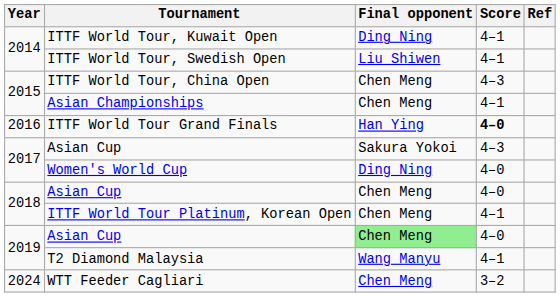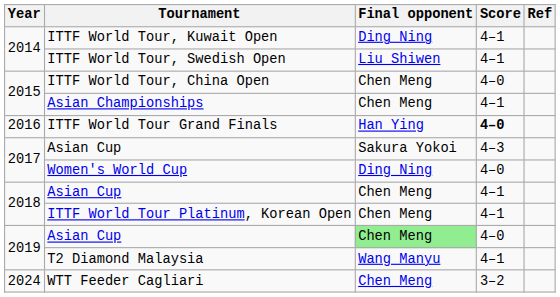 <table class="wikitable sortable" style="font-size: 95%;">
 <tr>
 <th class="unsortable">Year</th>
 <th>Tournament</th>
 <th>Final opponent</th>
 <th>Score</th>
 <th class="unsortable">Ref</th>
 </tr>
 <tr>
 <td rowspan="2">2014</td>
 <td>ITTF World Tour, Kuwait Open</td>
 <td> <a href='#'>Ding Ning</a></td>
 <td>4–1</td>
 <td></td>
 </tr>
 <tr>
 <td>ITTF World Tour, Swedish Open</td>
 <td> <a href='#'>Liu Shiwen</a></td>
 <td>4–1</td>
 <td></td>
 </tr>
 <tr>
 <td rowspan="2">2015</td>
 <td>ITTF World Tour, China Open</td>
 <td> Chen Meng</td>
-<td>4–3</td>
+<td>4–0</td>
 <td></td>
 </tr>
 <tr>
 <td><a href='#'>Asian Championships</a></td>
 <td> Chen Meng</td>
 <td>4–1</td>
 <td></td>
 </tr>
 <tr>
 <td>2016</td>
 <td>ITTF World Tour Grand Finals</td>
 <td> <a href='#'>Han Ying</a></td>
 <td><strong>4–0</strong></td>
 <td></td>
 </tr>
 <tr>
 <td rowspan="2">2017</td>
 <td>Asian Cup</td>
 <td> Sakura Yokoi</td>
 <td>4–3</td>
 <td></td>
 </tr>
 <tr>
 <td><a href='#'>Women's World Cup</a></td>
 <td> <a href='#'>Ding Ning</a></td>
 <td>4–0</td>
 <td></td>
 </tr>
 <tr>
 <td rowspan="2">2018</td>
 <td><a href='#'>Asian Cup</a></td>
 <td> Chen Meng</td>
-<td>4–0</td>
+<td>4–1</td>
 <td></td>
 </tr>
 <tr>
 <td><a href='#'>ITTF World Tour Platinum</a>, Korean Open</td>
 <td> Chen Meng</td>
 <td>4–1</td>
 <td></td>
 </tr>
 <tr>
 <td rowspan="2">2019</td>
 <td><a href='#'>Asian Cup</a></td>
 <td style="background: lightgreen;"> Chen Meng</td>
 <td>4–0</td>
 <td></td>
 </tr>
 <tr>
 <td>T2 Diamond Malaysia</td>
 <td> <a href='#'>Wang Manyu</a></td>
 <td>4–1</td>
 <td></td>
 </tr>
 <tr>
 <td>2024</td>
 <td>WTT Feeder Cagliari</td>
 <td> <a href='#'>Chen Meng</a></td>
 <td>3–2</td>
 <td></td>
 </tr>
 </table>
